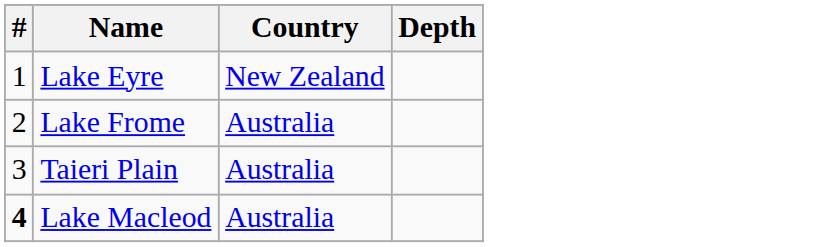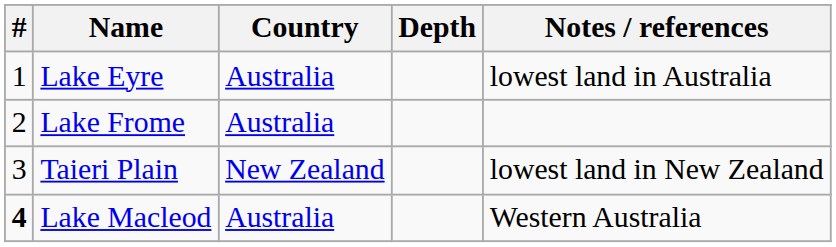 <table Class="wikitable sortable">
 <tr>
 <th>#</th>
 <th>Name</th>
 <th>Country</th>
 <th>Depth</th>
+<th>Notes / references</th>
 </tr>
 <tr>
 <td>1</td>
 <td><a href='#'>Lake Eyre</a></td>
-<td><a href='#'>New Zealand</a></td>
+<td><a href='#'>Australia</a></td>
 <td></td>
+<td>lowest land in Australia</td>
 </tr>
 <tr>
 <td>2</td>
 <td><a href='#'>Lake Frome</a></td>
 <td><a href='#'>Australia</a></td>
 <td></td>
+<td></td>
 </tr>
 <tr>
 <td>3</td>
 <td><a href='#'>Taieri Plain</a></td>
-<td><a href='#'>Australia</a></td>
+<td><a href='#'>New Zealand</a></td>
 <td></td>
+<td>lowest land in New Zealand</td>
 </tr>
 <tr>
 <td><strong>4</strong></td>
 <td><a href='#'>Lake Macleod</a></td>
 <td><a href='#'>Australia</a></td>
 <td></td>
+<td>Western Australia</td>
 </tr>
 </table>
